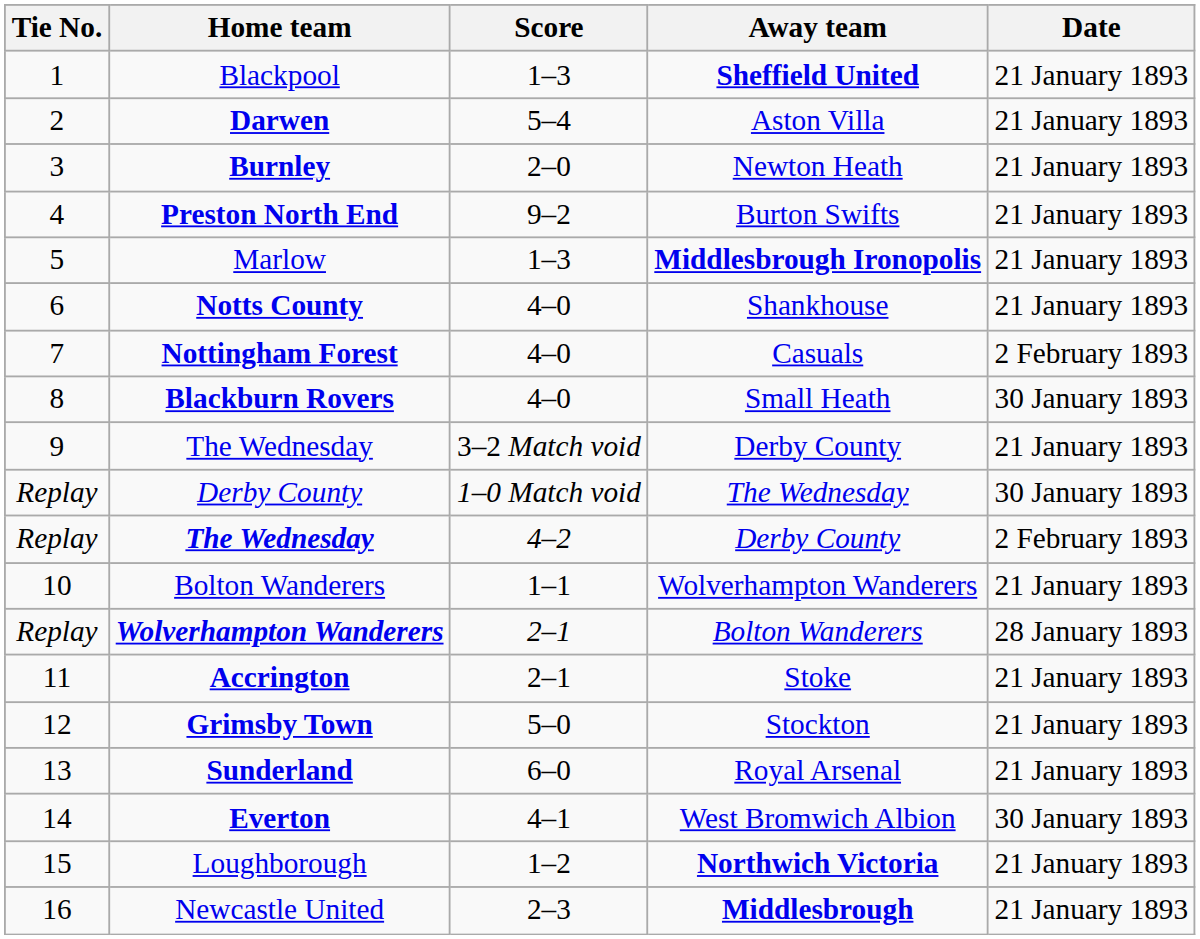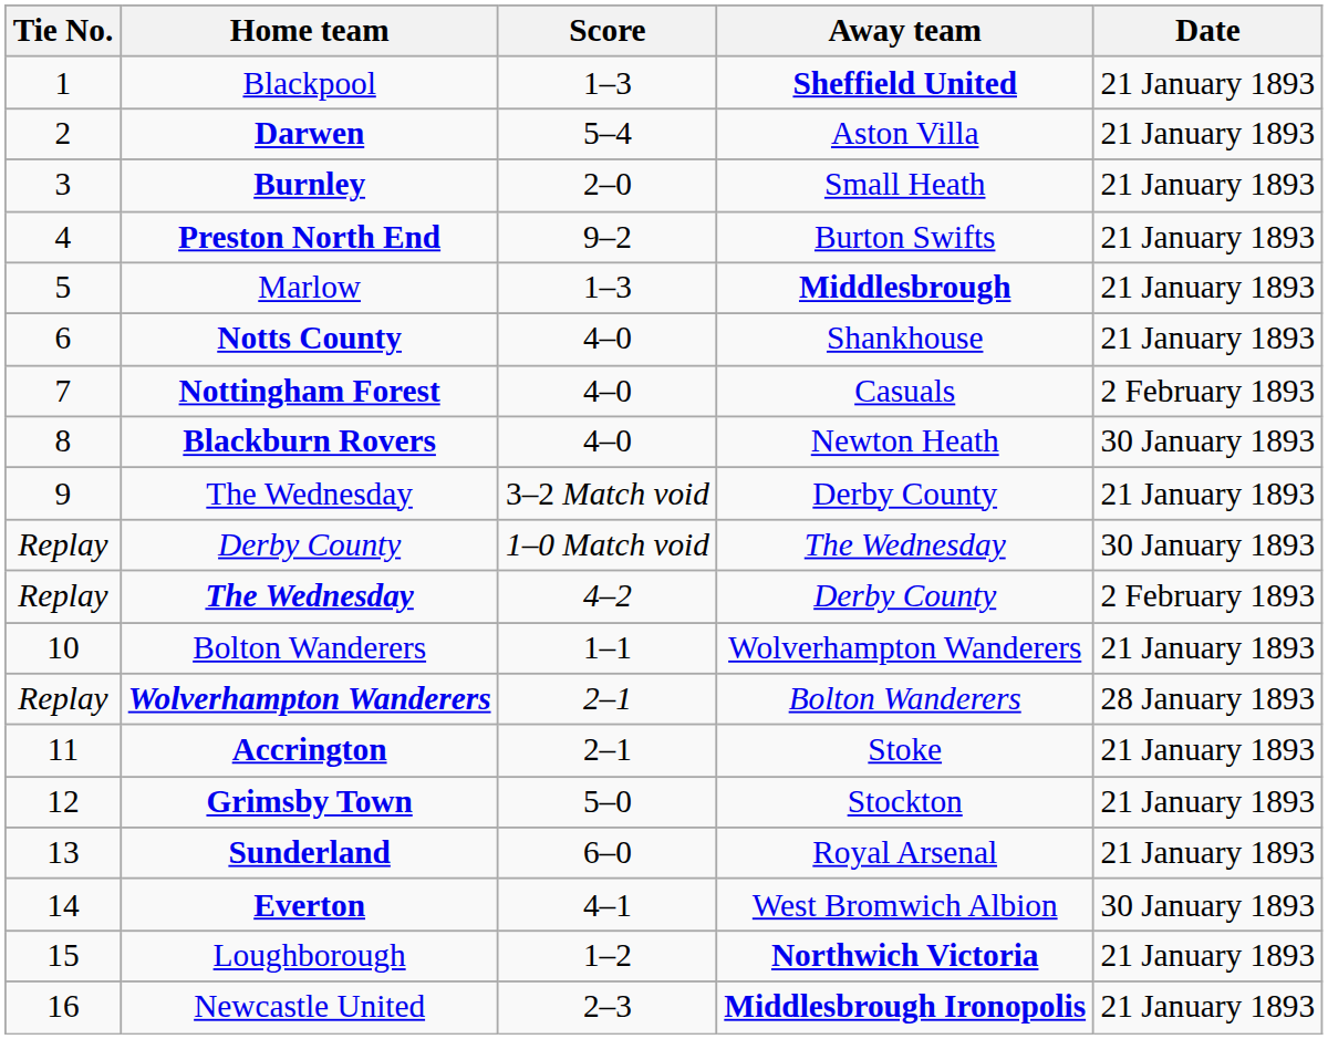 <table class="wikitable" style="text-align: center">
 <tr>
 <th>Tie No.</th>
 <th>Home team</th>
 <th>Score</th>
 <th>Away team</th>
 <th>Date</th>
 </tr>
 <tr>
 <td>1</td>
 <td><a href='#'>Blackpool</a></td>
 <td>1–3</td>
 <td><strong><a href='#'>Sheffield United</a></strong></td>
 <td>21 January 1893</td>
 </tr>
 <tr>
 <td>2</td>
 <td><strong><a href='#'>Darwen</a></strong></td>
 <td>5–4</td>
 <td><a href='#'>Aston Villa</a></td>
 <td>21 January 1893</td>
 </tr>
 <tr>
 <td>3</td>
 <td><strong><a href='#'>Burnley</a></strong></td>
 <td>2–0</td>
-<td><a href='#'>Newton Heath</a></td>
+<td><a href='#'>Small Heath</a></td>
 <td>21 January 1893</td>
 </tr>
 <tr>
 <td>4</td>
 <td><strong><a href='#'>Preston North End</a></strong></td>
 <td>9–2</td>
 <td><a href='#'>Burton Swifts</a></td>
 <td>21 January 1893</td>
 </tr>
 <tr>
 <td>5</td>
 <td><a href='#'>Marlow</a></td>
 <td>1–3</td>
-<td><strong><a href='#'>Middlesbrough Ironopolis</a></strong></td>
+<td><strong><a href='#'>Middlesbrough</a></strong></td>
 <td>21 January 1893</td>
 </tr>
 <tr>
 <td>6</td>
 <td><strong><a href='#'>Notts County</a></strong></td>
 <td>4–0</td>
 <td><a href='#'>Shankhouse</a></td>
 <td>21 January 1893</td>
 </tr>
 <tr>
 <td>7</td>
 <td><strong><a href='#'>Nottingham Forest</a></strong></td>
 <td>4–0</td>
 <td><a href='#'>Casuals</a></td>
 <td>2 February 1893</td>
 </tr>
 <tr>
 <td>8</td>
 <td><strong><a href='#'>Blackburn Rovers</a></strong></td>
 <td>4–0</td>
-<td><a href='#'>Small Heath</a></td>
+<td><a href='#'>Newton Heath</a></td>
 <td>30 January 1893</td>
 </tr>
 <tr>
 <td>9</td>
 <td><a href='#'>The Wednesday</a></td>
 <td>3–2 <em>Match void</em></td>
 <td><a href='#'>Derby County</a></td>
 <td>21 January 1893</td>
 </tr>
 <tr>
 <td><em>Replay</em></td>
 <td><em><a href='#'>Derby County</a></em></td>
 <td><em>1–0</em> <em>Match void</em></td>
 <td><em><a href='#'>The Wednesday</a></em></td>
 <td>30 January 1893</td>
 </tr>
 <tr>
 <td><em>Replay</em></td>
 <td><strong><em><a href='#'>The Wednesday</a></em></strong></td>
 <td><em>4–2</em></td>
 <td><em><a href='#'>Derby County</a></em></td>
 <td>2 February 1893</td>
 </tr>
 <tr>
 <td>10</td>
 <td><a href='#'>Bolton Wanderers</a></td>
 <td>1–1</td>
 <td><a href='#'>Wolverhampton Wanderers</a></td>
 <td>21 January 1893</td>
 </tr>
 <tr>
 <td><em>Replay</em></td>
 <td><strong><em><a href='#'>Wolverhampton Wanderers</a></em></strong></td>
 <td><em>2–1</em></td>
 <td><em><a href='#'>Bolton Wanderers</a></em></td>
 <td>28 January 1893</td>
 </tr>
 <tr>
 <td>11</td>
 <td><strong><a href='#'>Accrington</a></strong></td>
 <td>2–1</td>
 <td><a href='#'>Stoke</a></td>
 <td>21 January 1893</td>
 </tr>
 <tr>
 <td>12</td>
 <td><strong><a href='#'>Grimsby Town</a></strong></td>
 <td>5–0</td>
 <td><a href='#'>Stockton</a></td>
 <td>21 January 1893</td>
 </tr>
 <tr>
 <td>13</td>
 <td><strong><a href='#'>Sunderland</a></strong></td>
 <td>6–0</td>
 <td><a href='#'>Royal Arsenal</a></td>
 <td>21 January 1893</td>
 </tr>
 <tr>
 <td>14</td>
 <td><strong><a href='#'>Everton</a></strong></td>
 <td>4–1</td>
 <td><a href='#'>West Bromwich Albion</a></td>
 <td>30 January 1893</td>
 </tr>
 <tr>
 <td>15</td>
 <td><a href='#'>Loughborough</a></td>
 <td>1–2</td>
 <td><strong><a href='#'>Northwich Victoria</a></strong></td>
 <td>21 January 1893</td>
 </tr>
 <tr>
 <td>16</td>
 <td><a href='#'>Newcastle United</a></td>
 <td>2–3</td>
-<td><strong><a href='#'>Middlesbrough</a></strong></td>
+<td><strong><a href='#'>Middlesbrough Ironopolis</a></strong></td>
 <td>21 January 1893</td>
 </tr>
 </table>
